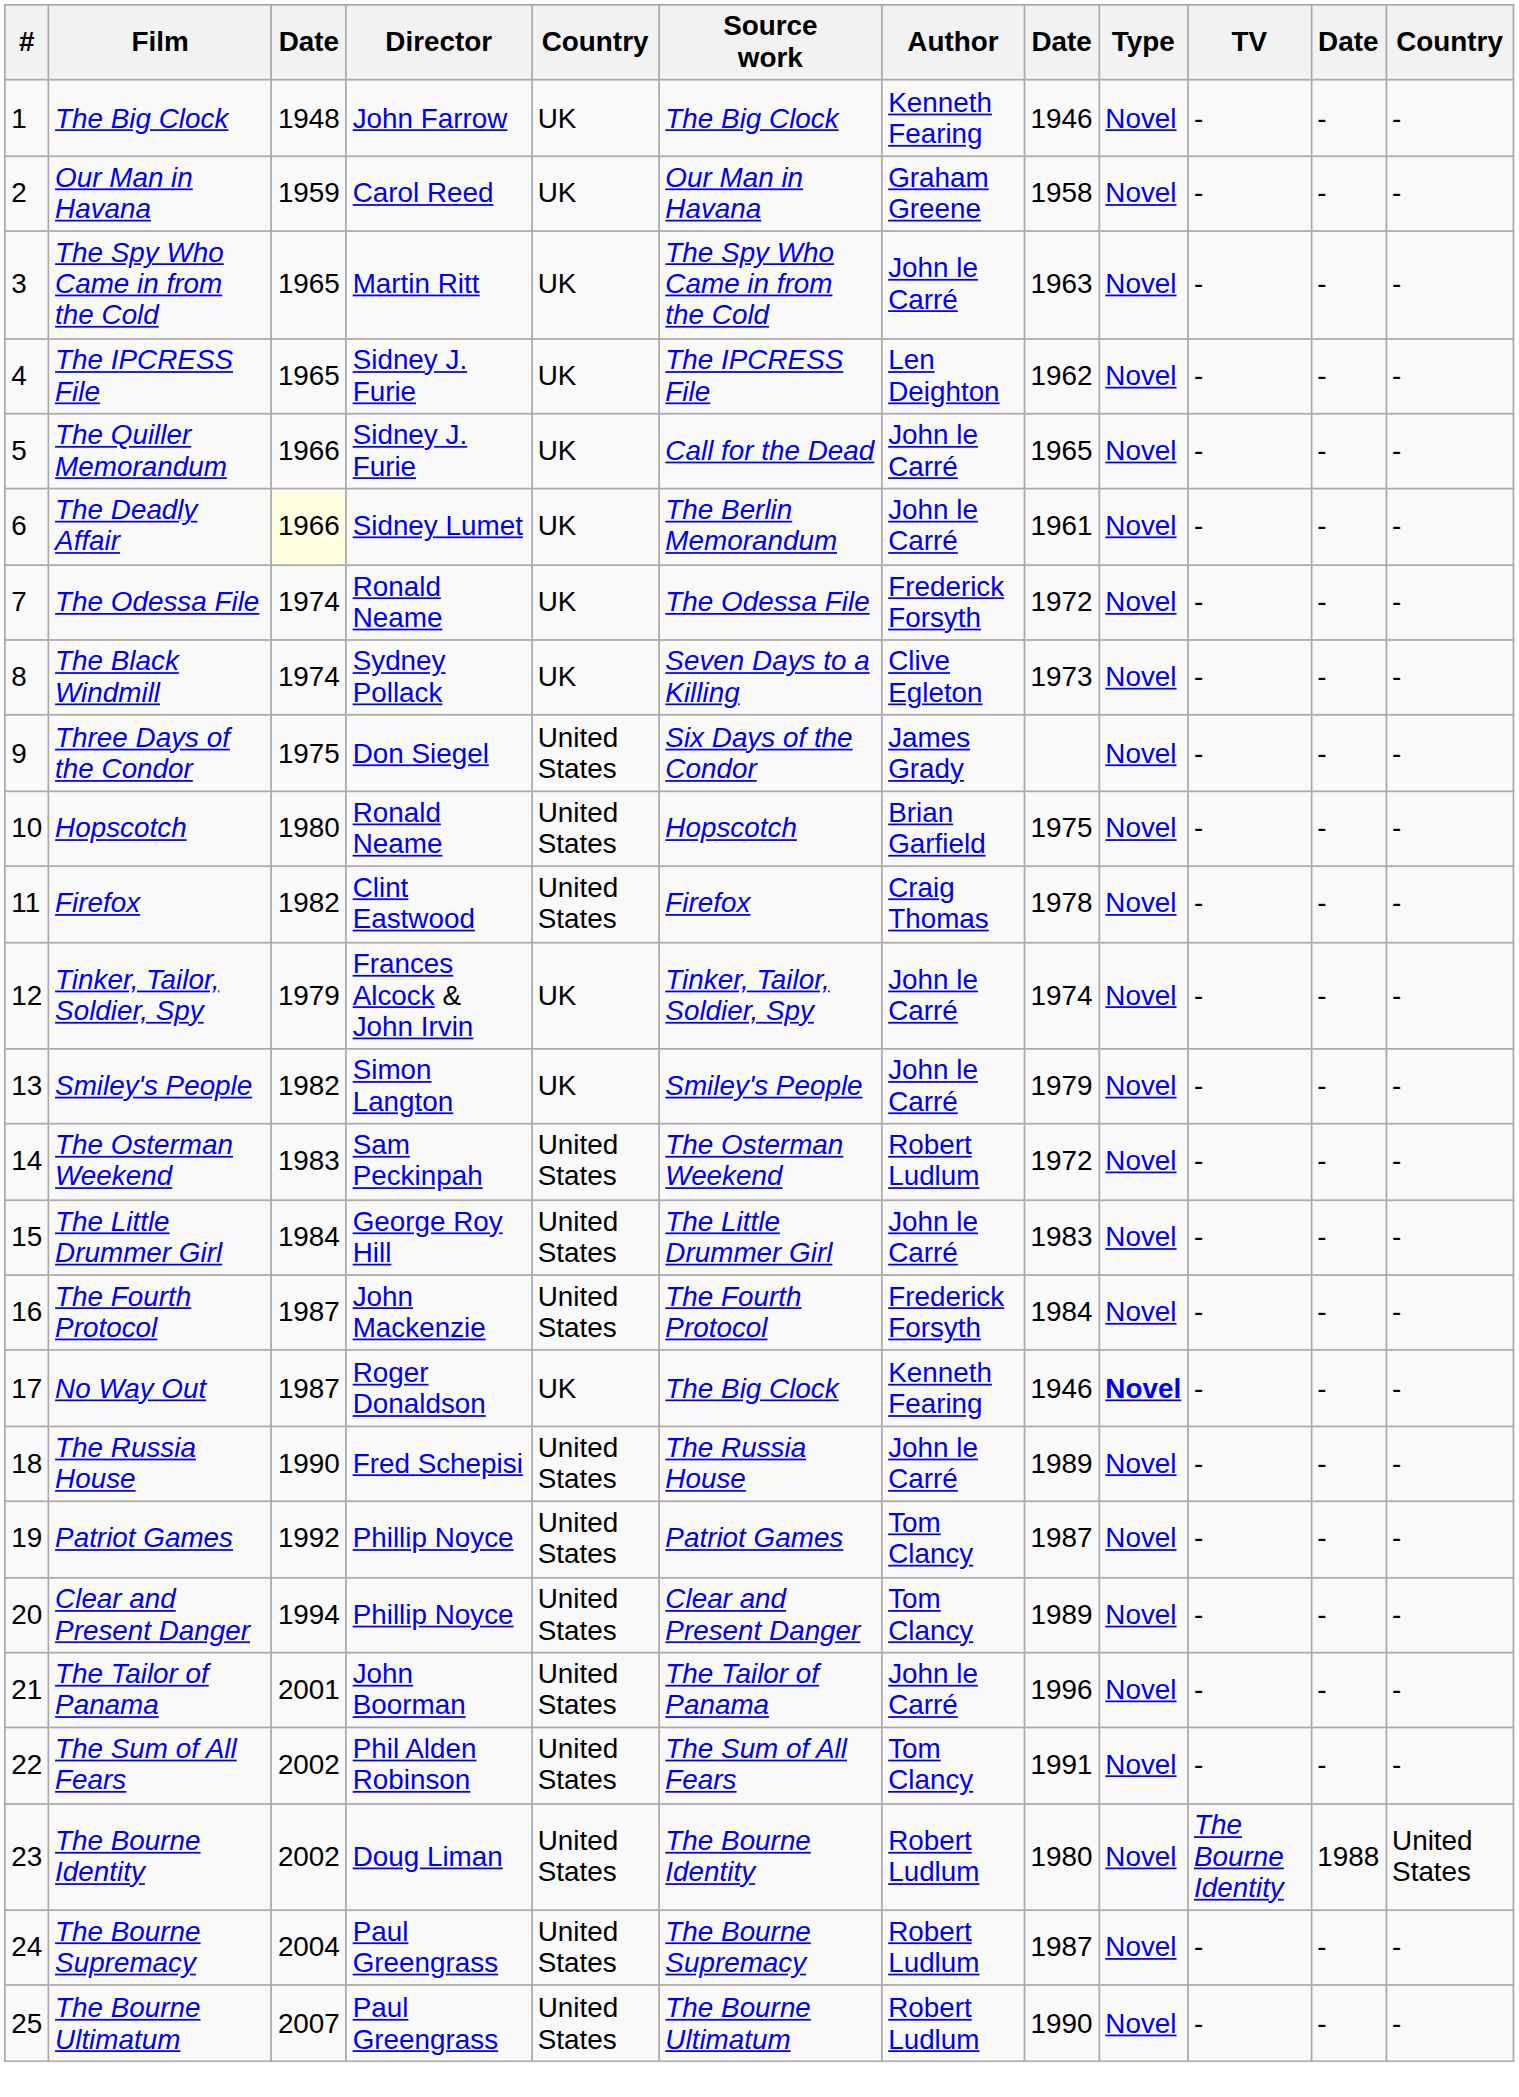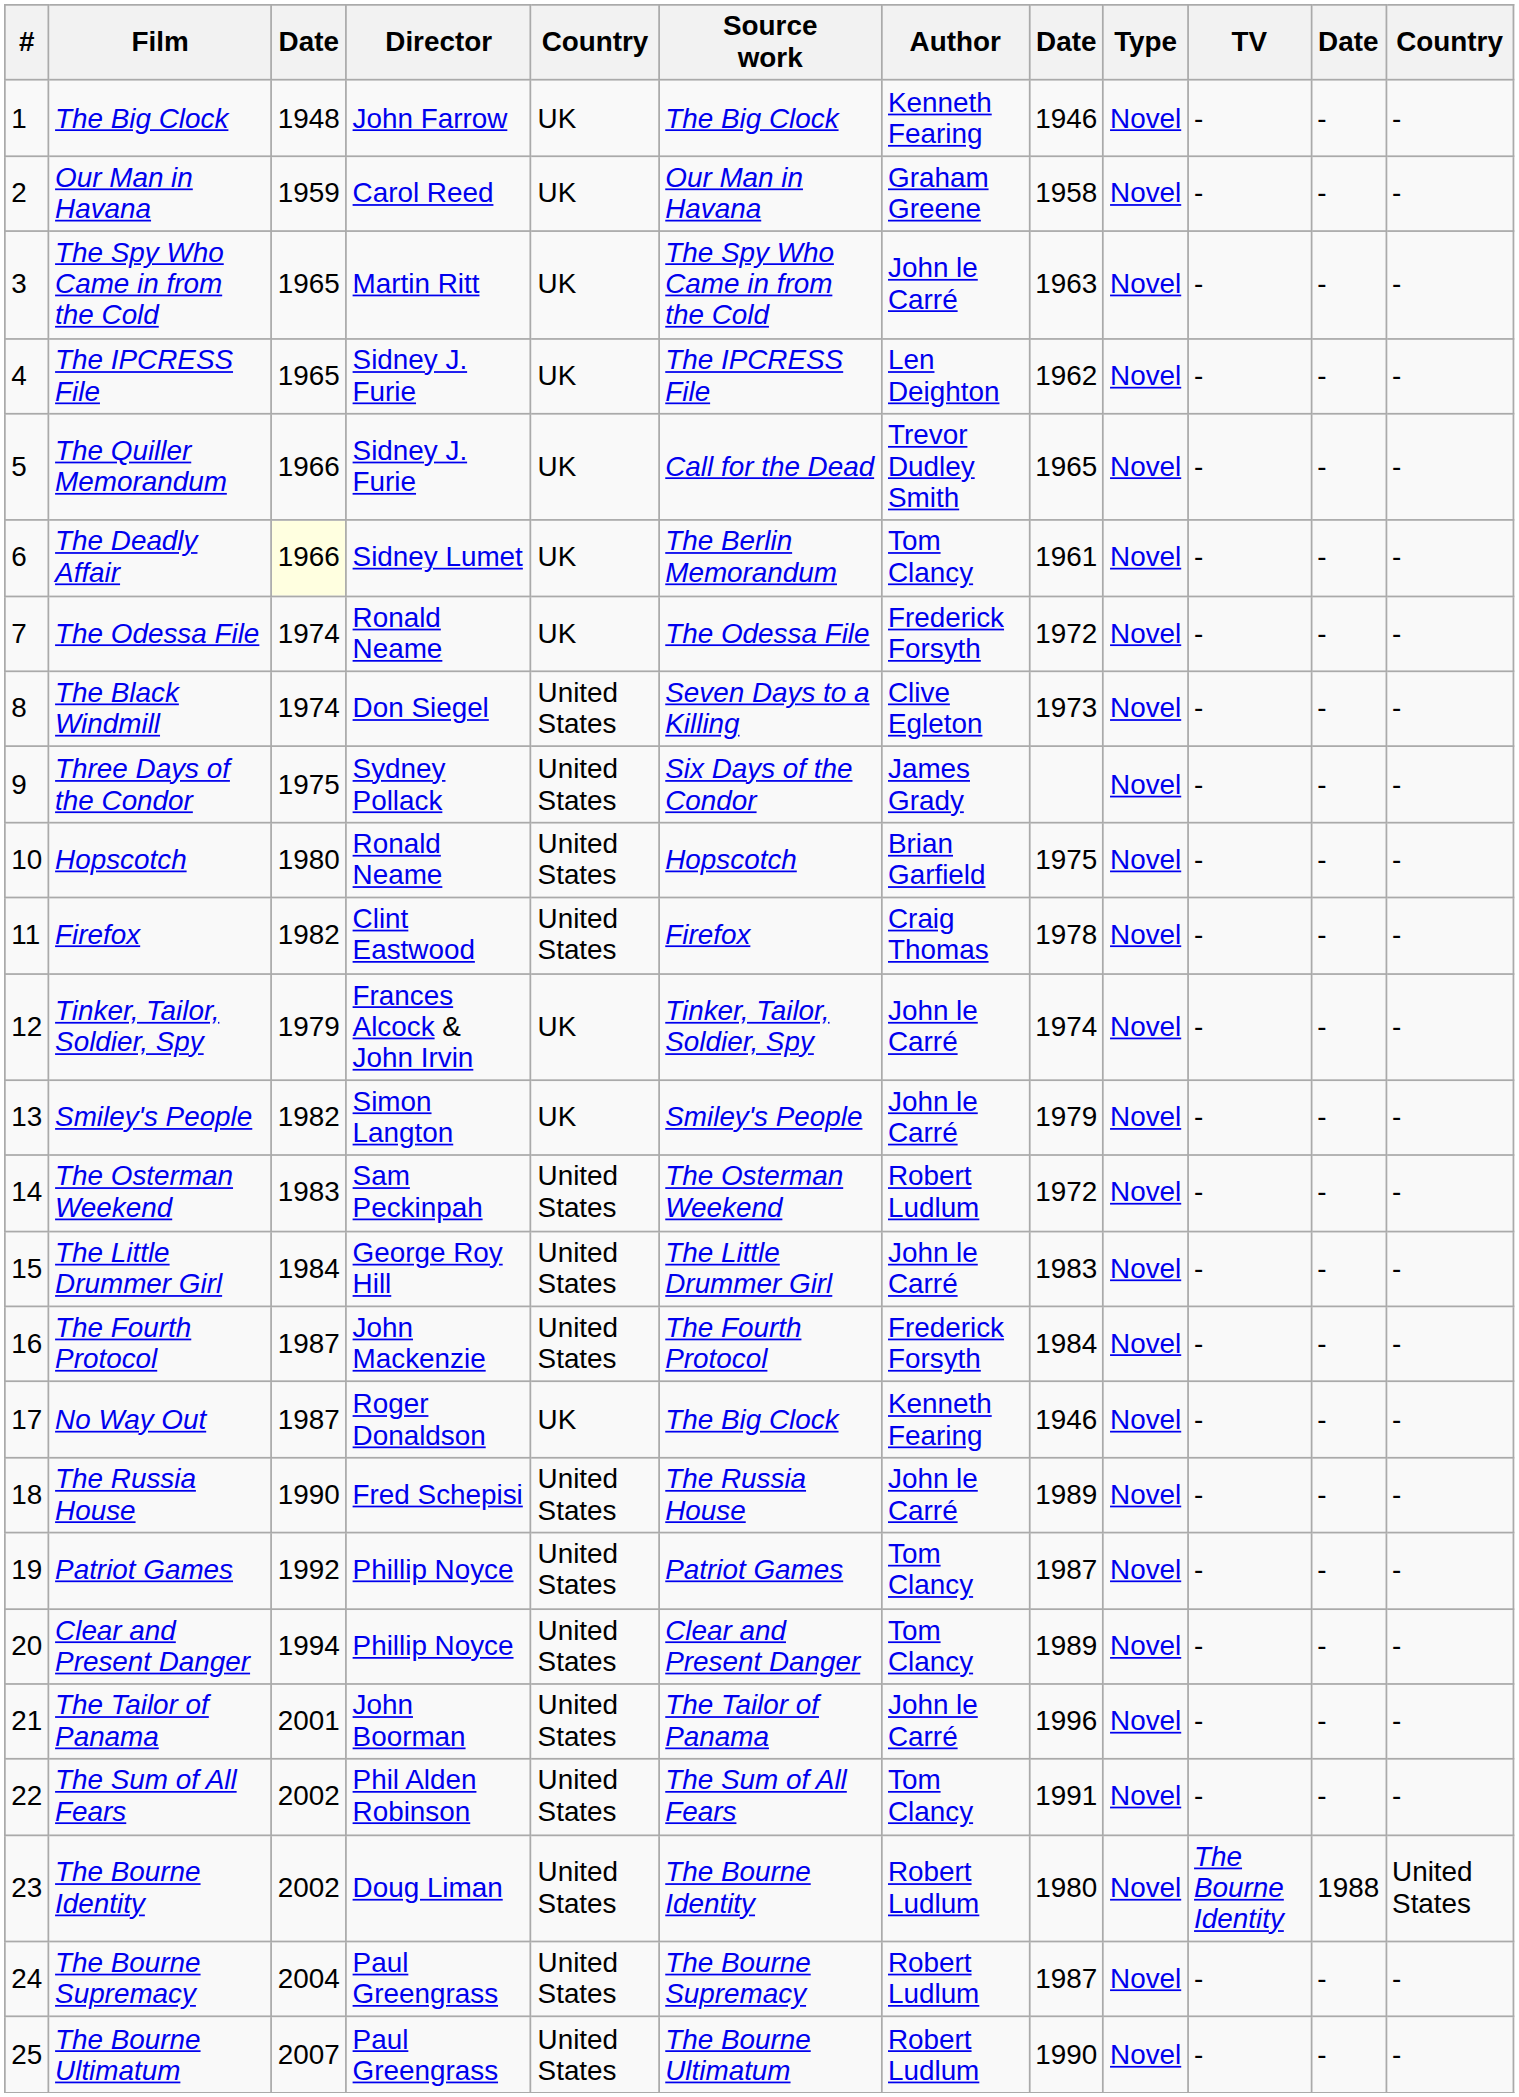 <table class="wikitable">
 <tr>
 <th>#</th>
 <th>Film</th>
 <th>Date</th>
 <th>Director</th>
 <th>Country</th>
 <th>Source <br>work</th>
 <th>Author</th>
 <th>Date</th>
 <th>Type</th>
 <th>TV</th>
 <th>Date</th>
 <th>Country</th>
 </tr>
 <tr>
 <td>1</td>
 <td><em><a href='#'>The Big Clock</a></em></td>
 <td>1948</td>
 <td><a href='#'>John Farrow</a></td>
 <td>UK</td>
 <td><em><a href='#'>The Big Clock</a></em></td>
 <td><a href='#'>Kenneth Fearing</a></td>
 <td>1946</td>
 <td><a href='#'>Novel</a></td>
 <td>-</td>
 <td>-</td>
 <td>-</td>
 </tr>
 <tr>
 <td>2</td>
 <td><em><a href='#'>Our Man in Havana</a></em></td>
 <td>1959</td>
 <td><a href='#'>Carol Reed</a></td>
 <td>UK</td>
 <td><em><a href='#'>Our Man in Havana</a></em></td>
 <td><a href='#'>Graham Greene</a></td>
 <td>1958</td>
 <td><a href='#'>Novel</a></td>
 <td>-</td>
 <td>-</td>
 <td>-</td>
 </tr>
 <tr>
 <td>3</td>
 <td><em><a href='#'>The Spy Who Came in from the Cold</a></em></td>
 <td>1965</td>
 <td><a href='#'>Martin Ritt</a></td>
 <td>UK</td>
 <td><em><a href='#'>The Spy Who Came in from the Cold</a></em></td>
 <td><a href='#'>John le Carré</a></td>
 <td>1963</td>
 <td><a href='#'>Novel</a></td>
 <td>-</td>
 <td>-</td>
 <td>-</td>
 </tr>
 <tr>
 <td>4</td>
 <td><em><a href='#'>The IPCRESS File</a></em></td>
 <td>1965</td>
 <td><a href='#'>Sidney J. Furie</a></td>
 <td>UK</td>
 <td><em><a href='#'>The IPCRESS File</a></em></td>
 <td><a href='#'>Len Deighton</a></td>
 <td>1962</td>
 <td><a href='#'>Novel</a></td>
 <td>-</td>
 <td>-</td>
 <td>-</td>
 </tr>
 <tr>
 <td>5</td>
 <td><em><a href='#'>The Quiller Memorandum</a></em></td>
 <td>1966</td>
 <td><a href='#'>Sidney J. Furie</a></td>
 <td>UK</td>
 <td><em><a href='#'>Call for the Dead</a></em></td>
-<td><a href='#'>John le Carré</a></td>
+<td><a href='#'>Trevor Dudley Smith</a></td>
 <td>1965</td>
 <td><a href='#'>Novel</a></td>
 <td>-</td>
 <td>-</td>
 <td>-</td>
 </tr>
 <tr>
 <td>6</td>
 <td><em><a href='#'>The Deadly Affair</a></em></td>
 <td style="background: lightyellow;">1966</td>
 <td><a href='#'>Sidney Lumet</a></td>
 <td>UK</td>
 <td><em><a href='#'>The Berlin Memorandum</a></em></td>
-<td><a href='#'>John le Carré</a></td>
+<td><a href='#'>Tom Clancy</a></td>
 <td>1961</td>
 <td><a href='#'>Novel</a></td>
 <td>-</td>
 <td>-</td>
 <td>-</td>
 </tr>
 <tr>
 <td>7</td>
 <td><em><a href='#'>The Odessa File</a></em></td>
 <td>1974</td>
 <td><a href='#'>Ronald Neame</a></td>
 <td>UK</td>
 <td><em><a href='#'>The Odessa File</a></em></td>
 <td><a href='#'>Frederick Forsyth</a></td>
 <td>1972</td>
 <td><a href='#'>Novel</a></td>
 <td>-</td>
 <td>-</td>
 <td>-</td>
 </tr>
 <tr>
 <td>8</td>
 <td><em><a href='#'>The Black Windmill</a></em></td>
 <td>1974</td>
-<td><a href='#'>Sydney Pollack</a></td>
-<td>UK</td>
+<td><a href='#'>Don Siegel</a></td>
+<td>United States</td>
 <td><em><a href='#'>Seven Days to a Killing</a></em></td>
 <td><a href='#'>Clive Egleton</a></td>
 <td>1973</td>
 <td><a href='#'>Novel</a></td>
 <td>-</td>
 <td>-</td>
 <td>-</td>
 </tr>
 <tr>
 <td>9</td>
 <td><em><a href='#'>Three Days of the Condor</a></em></td>
 <td>1975</td>
-<td><a href='#'>Don Siegel</a></td>
+<td><a href='#'>Sydney Pollack</a></td>
 <td>United States</td>
 <td><em><a href='#'>Six Days of the Condor</a></em></td>
 <td><a href='#'>James Grady</a></td>
 <td></td>
 <td><a href='#'>Novel</a></td>
 <td>-</td>
 <td>-</td>
 <td>-</td>
 </tr>
 <tr>
 <td>10</td>
 <td><em><a href='#'>Hopscotch</a></em></td>
 <td>1980</td>
 <td><a href='#'>Ronald Neame</a></td>
 <td>United States</td>
 <td><em><a href='#'>Hopscotch</a></em></td>
 <td><a href='#'>Brian Garfield</a></td>
 <td>1975</td>
 <td><a href='#'>Novel</a></td>
 <td>-</td>
 <td>-</td>
 <td>-</td>
 </tr>
 <tr>
 <td>11</td>
 <td><em><a href='#'>Firefox</a></em></td>
 <td>1982</td>
 <td><a href='#'>Clint Eastwood</a></td>
 <td>United States</td>
 <td><em><a href='#'>Firefox</a></em></td>
 <td><a href='#'>Craig Thomas</a></td>
 <td>1978</td>
 <td><a href='#'>Novel</a></td>
 <td>-</td>
 <td>-</td>
 <td>-</td>
 </tr>
 <tr>
 <td>12</td>
 <td><em><a href='#'>Tinker, Tailor, Soldier, Spy</a></em></td>
 <td>1979</td>
 <td><a href='#'>Frances Alcock</a> & <a href='#'>John Irvin</a></td>
 <td>UK</td>
 <td><em><a href='#'>Tinker, Tailor, Soldier, Spy</a></em></td>
 <td><a href='#'>John le Carré</a></td>
 <td>1974</td>
 <td><a href='#'>Novel</a></td>
 <td>-</td>
 <td>-</td>
 <td>-</td>
 </tr>
 <tr>
 <td>13</td>
 <td><em><a href='#'>Smiley's People</a></em></td>
 <td>1982</td>
 <td><a href='#'>Simon Langton</a></td>
 <td>UK</td>
 <td><em><a href='#'>Smiley's People</a></em></td>
 <td><a href='#'>John le Carré</a></td>
 <td>1979</td>
 <td><a href='#'>Novel</a></td>
 <td>-</td>
 <td>-</td>
 <td>-</td>
 </tr>
 <tr>
 <td>14</td>
 <td><em><a href='#'>The Osterman Weekend</a></em></td>
 <td>1983</td>
 <td><a href='#'>Sam Peckinpah</a></td>
 <td>United States</td>
 <td><em><a href='#'>The Osterman Weekend</a></em></td>
 <td><a href='#'>Robert Ludlum</a></td>
 <td>1972</td>
 <td><a href='#'>Novel</a></td>
 <td>-</td>
 <td>-</td>
 <td>-</td>
 </tr>
 <tr>
 <td>15</td>
 <td><em><a href='#'>The Little Drummer Girl</a></em></td>
 <td>1984</td>
 <td><a href='#'>George Roy Hill</a></td>
 <td>United States</td>
 <td><em><a href='#'>The Little Drummer Girl</a></em></td>
 <td><a href='#'>John le Carré</a></td>
 <td>1983</td>
 <td><a href='#'>Novel</a></td>
 <td>-</td>
 <td>-</td>
 <td>-</td>
 </tr>
 <tr>
 <td>16</td>
 <td><em><a href='#'>The Fourth Protocol</a></em></td>
 <td>1987</td>
 <td><a href='#'>John Mackenzie</a></td>
 <td>United States</td>
 <td><em><a href='#'>The Fourth Protocol</a></em></td>
 <td><a href='#'>Frederick Forsyth</a></td>
 <td>1984</td>
 <td><a href='#'>Novel</a></td>
 <td>-</td>
 <td>-</td>
 <td>-</td>
 </tr>
 <tr>
 <td>17</td>
 <td><em><a href='#'>No Way Out</a></em></td>
 <td>1987</td>
 <td><a href='#'>Roger Donaldson</a></td>
 <td>UK</td>
 <td><em><a href='#'>The Big Clock</a></em></td>
 <td><a href='#'>Kenneth Fearing</a></td>
 <td>1946</td>
-<td><strong><a href='#'>Novel</a></strong></td>
+<td><a href='#'>Novel</a></td>
 <td>-</td>
 <td>-</td>
 <td>-</td>
 </tr>
 <tr>
 <td>18</td>
 <td><em><a href='#'>The Russia House</a></em></td>
 <td>1990</td>
 <td><a href='#'>Fred Schepisi</a></td>
 <td>United States</td>
 <td><em><a href='#'>The Russia House</a></em></td>
 <td><a href='#'>John le Carré</a></td>
 <td>1989</td>
 <td><a href='#'>Novel</a></td>
 <td>-</td>
 <td>-</td>
 <td>-</td>
 </tr>
 <tr>
 <td>19</td>
 <td><em><a href='#'>Patriot Games</a></em></td>
 <td>1992</td>
 <td><a href='#'>Phillip Noyce</a></td>
 <td>United States</td>
 <td><em><a href='#'>Patriot Games</a></em></td>
 <td><a href='#'>Tom Clancy</a></td>
 <td>1987</td>
 <td><a href='#'>Novel</a></td>
 <td>-</td>
 <td>-</td>
 <td>-</td>
 </tr>
 <tr>
 <td>20</td>
 <td><em><a href='#'>Clear and Present Danger</a></em></td>
 <td>1994</td>
 <td><a href='#'>Phillip Noyce</a></td>
 <td>United States</td>
 <td><em><a href='#'>Clear and Present Danger</a></em></td>
 <td><a href='#'>Tom Clancy</a></td>
 <td>1989</td>
 <td><a href='#'>Novel</a></td>
 <td>-</td>
 <td>-</td>
 <td>-</td>
 </tr>
 <tr>
 <td>21</td>
 <td><em><a href='#'>The Tailor of Panama</a></em></td>
 <td>2001</td>
 <td><a href='#'>John Boorman</a></td>
 <td>United States</td>
 <td><em><a href='#'>The Tailor of Panama</a></em></td>
 <td><a href='#'>John le Carré</a></td>
 <td>1996</td>
 <td><a href='#'>Novel</a></td>
 <td>-</td>
 <td>-</td>
 <td>-</td>
 </tr>
 <tr>
 <td>22</td>
 <td><em><a href='#'>The Sum of All Fears</a></em></td>
 <td>2002</td>
 <td><a href='#'>Phil Alden Robinson</a></td>
 <td>United States</td>
 <td><em><a href='#'>The Sum of All Fears</a></em></td>
 <td><a href='#'>Tom Clancy</a></td>
 <td>1991</td>
 <td><a href='#'>Novel</a></td>
 <td>-</td>
 <td>-</td>
 <td>-</td>
 </tr>
 <tr>
 <td>23</td>
 <td><em><a href='#'>The Bourne Identity</a></em></td>
 <td>2002</td>
 <td><a href='#'>Doug Liman</a></td>
 <td>United States</td>
 <td><em><a href='#'>The Bourne Identity</a></em></td>
 <td><a href='#'>Robert Ludlum</a></td>
 <td>1980</td>
 <td><a href='#'>Novel</a></td>
 <td><em><a href='#'>The Bourne Identity</a></em></td>
 <td>1988</td>
 <td>United States</td>
 </tr>
 <tr>
 <td>24</td>
 <td><em><a href='#'>The Bourne Supremacy</a></em></td>
 <td>2004</td>
 <td><a href='#'>Paul Greengrass</a></td>
 <td>United States</td>
 <td><em><a href='#'>The Bourne Supremacy</a></em></td>
 <td><a href='#'>Robert Ludlum</a></td>
 <td>1987</td>
 <td><a href='#'>Novel</a></td>
 <td>-</td>
 <td>-</td>
 <td>-</td>
 </tr>
 <tr>
 <td>25</td>
 <td><em><a href='#'>The Bourne Ultimatum</a></em></td>
 <td>2007</td>
 <td><a href='#'>Paul Greengrass</a></td>
 <td>United States</td>
 <td><em><a href='#'>The Bourne Ultimatum</a></em></td>
 <td><a href='#'>Robert Ludlum</a></td>
 <td>1990</td>
 <td><a href='#'>Novel</a></td>
 <td>-</td>
 <td>-</td>
 <td>-</td>
 </tr>
 <tr>
 </tr>
 </table>
